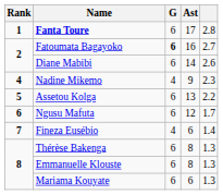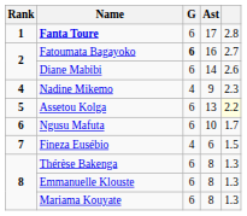 <table class="wikitable" style="font-size:90%;">
 <tr>
 <th width=10px>Rank</th>
 <th width=180px>Name</th>
 <th width=15px>G</th>
 <th width=10px>Ast</th>
 <th width=10px></th>
 </tr>
 <tr align=center>
 <td><strong>1</strong></td>
 <td align=left> <strong><a href='#'>Fanta Toure</a></strong></td>
 <td>6</td>
 <td>17</td>
 <td>2.8</td>
 </tr>
 <tr align=center>
 <td rowspan=2><strong>2</strong></td>
 <td align=left> <a href='#'>Fatoumata Bagayoko</a></td>
 <td><strong>6</strong></td>
 <td>16</td>
 <td>2.7</td>
 </tr>
 <tr align=center>
 <td align=left> <a href='#'>Diane Mabibi</a></td>
 <td>6</td>
 <td>14</td>
 <td>2.6</td>
 </tr>
 <tr align=center>
 <td><strong>4</strong></td>
 <td align=left> <a href='#'>Nadine Mikemo</a></td>
 <td>4</td>
 <td>9</td>
 <td>2.3</td>
 </tr>
 <tr align=center>
 <td><strong>5</strong></td>
 <td align=left> <a href='#'>Assetou Kolga</a></td>
 <td>6</td>
 <td>13</td>
-<td>2.2</td>
+<td style="background: lightyellow;">2.2</td>
 </tr>
 <tr align=center>
 <td><strong>6</strong></td>
 <td align=left> <a href='#'>Ngusu Mafuta</a></td>
 <td>6</td>
-<td>12</td>
+<td>10</td>
 <td>1.7</td>
 </tr>
 <tr align=center>
 <td><strong>7</strong></td>
 <td align=left> <a href='#'>Fineza Eusébio</a></td>
 <td>4</td>
 <td>6</td>
-<td>1.4</td>
+<td>1.5</td>
 </tr>
 <tr align=center>
 <td rowspan=3><strong>8</strong></td>
 <td align=left> <a href='#'>Thérèse Bakenga</a></td>
 <td>6</td>
 <td>8</td>
 <td>1.3</td>
 </tr>
 <tr align=center>
 <td align=left> <a href='#'>Emmanuelle Klouste</a></td>
 <td>6</td>
 <td>8</td>
 <td>1.3</td>
 </tr>
 <tr align=center>
 <td align=left> <a href='#'>Mariama Kouyate</a></td>
 <td>6</td>
-<td>6</td>
+<td>8</td>
 <td>1.3</td>
 </tr>
 </table>
